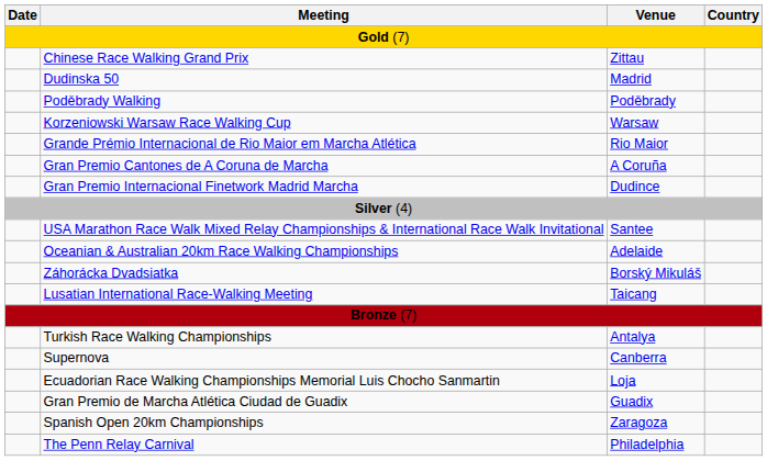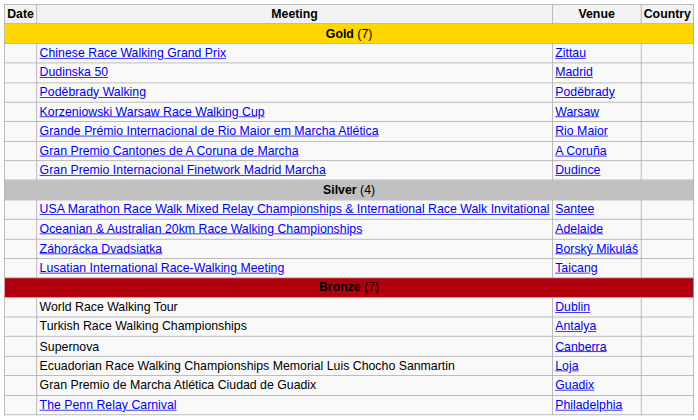 <table class="wikitable sortable">
 <tr>
 <th>Date</th>
 <th>Meeting</th>
 <th>Venue</th>
 <th>Country</th>
 </tr>
 <tr>
 <td colspan="4" align="center" bgcolor="gold"><strong>Gold</strong> (7)</td>
 </tr>
 <tr>
 <td></td>
 <td><a href='#'>Chinese Race Walking Grand Prix</a></td>
 <td><a href='#'>Zittau</a></td>
 <td></td>
 </tr>
 <tr>
 <td></td>
 <td><a href='#'>Dudinska 50</a></td>
 <td><a href='#'>Madrid</a></td>
 <td></td>
 </tr>
 <tr>
 <td></td>
 <td><a href='#'>Poděbrady Walking</a></td>
 <td><a href='#'>Poděbrady</a></td>
 <td></td>
 </tr>
 <tr>
 <td></td>
 <td><a href='#'>Korzeniowski Warsaw Race Walking Cup</a></td>
 <td><a href='#'>Warsaw</a></td>
 <td></td>
 </tr>
 <tr>
 <td></td>
 <td><a href='#'>Grande Prémio Internacional de Rio Maior em Marcha Atlética</a></td>
 <td><a href='#'>Rio Maior</a></td>
 <td></td>
 </tr>
 <tr>
 <td></td>
 <td><a href='#'>Gran Premio Cantones de A Coruna de Marcha</a></td>
 <td><a href='#'>A Coruña</a></td>
 <td></td>
 </tr>
 <tr>
 <td></td>
 <td><a href='#'>Gran Premio Internacional Finetwork Madrid Marcha</a></td>
 <td><a href='#'>Dudince</a></td>
 <td></td>
 </tr>
 <tr>
 <td colspan="4" align="center" bgcolor="silver"><strong>Silver</strong> (4)</td>
 </tr>
 <tr>
 <td></td>
 <td><a href='#'>USA Marathon Race Walk Mixed Relay Championships & International Race Walk Invitational</a></td>
 <td><a href='#'>Santee</a></td>
 <td></td>
 </tr>
 <tr>
 <td></td>
 <td><a href='#'>Oceanian & Australian 20km Race Walking Championships</a></td>
 <td><a href='#'>Adelaide</a></td>
 <td></td>
 </tr>
 <tr>
 <td></td>
 <td><a href='#'>Záhorácka Dvadsiatka</a></td>
 <td><a href='#'>Borský Mikuláš</a></td>
 <td></td>
 </tr>
 <tr>
 <td></td>
 <td><a href='#'>Lusatian International Race-Walking Meeting</a></td>
 <td><a href='#'>Taicang</a></td>
 <td></td>
 </tr>
 <tr>
 <td colspan="4" align="center" bgcolor="bronze"><strong>Bronze</strong> (7)</td>
 </tr>
 <tr>
 <td></td>
+<td>World Race Walking Tour</td>
+<td><a href='#'>Dublin</a></td>
+<td></td>
+</tr>
+<tr>
+<td></td>
 <td>Turkish Race Walking Championships</td>
 <td><a href='#'>Antalya</a></td>
 <td></td>
 </tr>
 <tr>
 <td></td>
 <td>Supernova</td>
 <td><a href='#'>Canberra</a></td>
 <td></td>
 </tr>
 <tr>
 <td></td>
 <td>Ecuadorian Race Walking Championships Memorial Luis Chocho Sanmartin</td>
 <td><a href='#'>Loja</a></td>
 <td></td>
 </tr>
 <tr>
 <td></td>
 <td>Gran Premio de Marcha Atlética Ciudad de Guadix</td>
 <td><a href='#'>Guadix</a></td>
 <td></td>
 </tr>
 <tr>
 <td></td>
-<td>Spanish Open 20km Championships</td>
-<td><a href='#'>Zaragoza</a></td>
-<td></td>
-</tr>
-<tr>
-<td></td>
 <td><a href='#'>The Penn Relay Carnival</a></td>
 <td><a href='#'>Philadelphia</a></td>
 <td></td>
 </tr>
 </table>
